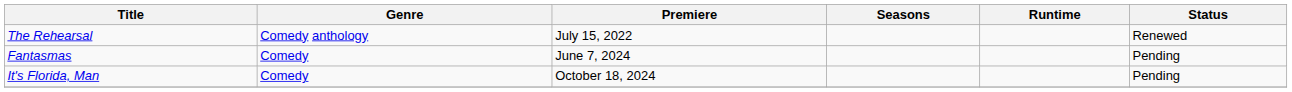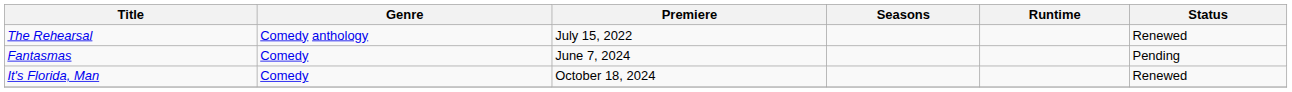 <table class="wikitable sortable" style="width:100%;">
 <tr>
 <th>Title</th>
 <th>Genre</th>
 <th>Premiere</th>
 <th>Seasons</th>
 <th>Runtime</th>
 <th>Status</th>
 </tr>
 <tr>
 <td><em><a href='#'>The Rehearsal</a></em></td>
 <td><a href='#'>Comedy</a> <a href='#'>anthology</a></td>
 <td>July 15, 2022</td>
 <td></td>
 <td></td>
 <td>Renewed</td>
 </tr>
 <tr>
 <td><em><a href='#'>Fantasmas</a></em></td>
 <td><a href='#'>Comedy</a></td>
 <td>June 7, 2024</td>
 <td></td>
 <td></td>
 <td>Pending</td>
 </tr>
 <tr>
 <td><em><a href='#'>It's Florida, Man</a></em></td>
 <td><a href='#'>Comedy</a></td>
 <td>October 18, 2024</td>
 <td></td>
 <td></td>
-<td>Pending</td>
+<td>Renewed</td>
 </tr>
 <tr>
 </tr>
 </table>
